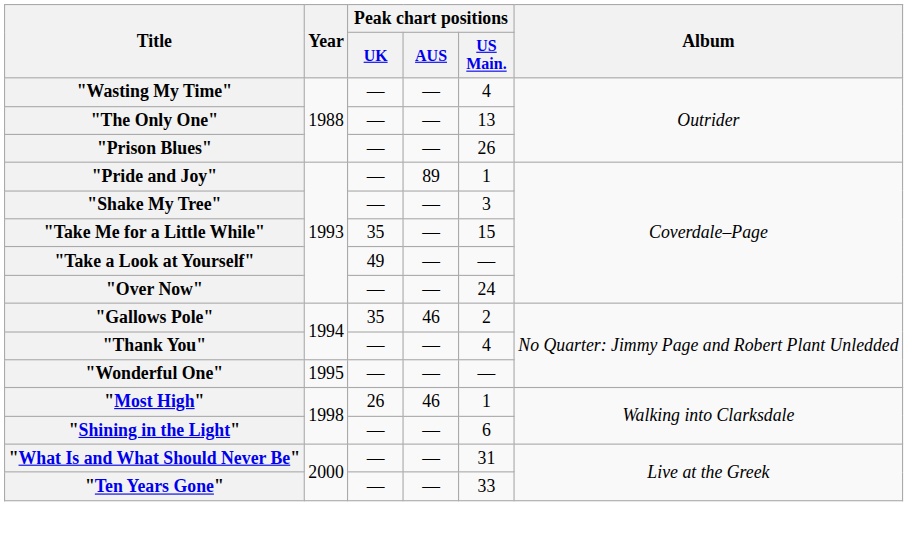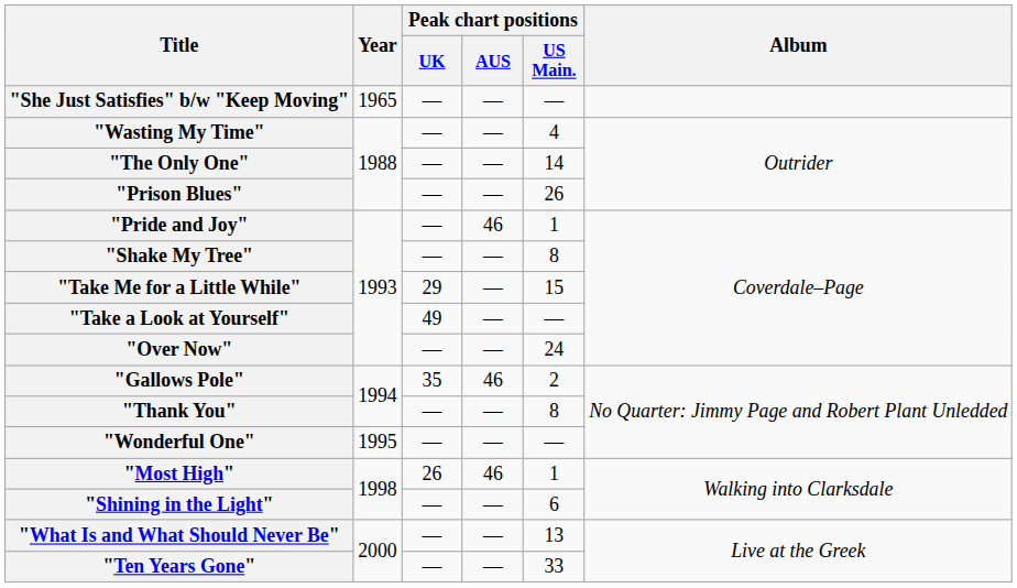 <table class="wikitable plainrowheaders" style="text-align:center;">
 <tr>
 <th scope="col" rowspan="2">Title</th>
 <th scope="col" rowspan="2">Year</th>
 <th scope="col" colspan="3">Peak chart positions</th>
 <th scope="col" rowspan="2">Album</th>
 </tr>
 <tr>
 <th scope="col" style="width:3em;font-size:90%;"><a href='#'>UK</a><br></th>
 <th scope="col" style="width:3em;font-size:90%;"><a href='#'>AUS</a><br></th>
 <th scope="col" style="width:3em;font-size:90%;"><a href='#'>US<br>Main.</a><br></th>
 </tr>
 <tr>
+<th scope="row">"She Just Satisfies" b/w "Keep Moving"</th>
+<td>1965</td>
+<td>—</td>
+<td>—</td>
+<td>—</td>
+<td></td>
+</tr>
+<tr>
 <th scope="row">"Wasting My Time"</th>
 <td rowspan="3">1988</td>
 <td>—</td>
 <td>—</td>
 <td>4</td>
 <td rowspan="3"><em>Outrider</em></td>
 </tr>
 <tr>
 <th scope="row">"The Only One"</th>
 <td>—</td>
 <td>—</td>
-<td>13</td>
+<td>14</td>
 </tr>
 <tr>
 <th scope="row">"Prison Blues"</th>
 <td>—</td>
 <td>—</td>
 <td>26</td>
 </tr>
 <tr>
 <th scope="row">"Pride and Joy"<br></th>
 <td rowspan="5">1993</td>
 <td>—</td>
-<td>89</td>
+<td>46</td>
 <td>1</td>
 <td rowspan="5"><em>Coverdale–Page</em></td>
 </tr>
 <tr>
 <th scope="row">"Shake My Tree"<br></th>
 <td>—</td>
 <td>—</td>
-<td>3</td>
+<td>8</td>
 </tr>
 <tr>
 <th scope="row">"Take Me for a Little While"<br></th>
-<td>35</td>
+<td>29</td>
 <td>—</td>
 <td>15</td>
 </tr>
 <tr>
 <th scope="row">"Take a Look at Yourself"<br></th>
 <td>49</td>
 <td>—</td>
 <td>—</td>
 </tr>
 <tr>
 <th scope="row">"Over Now"<br></th>
 <td>—</td>
 <td>—</td>
 <td>24</td>
 </tr>
 <tr>
 <th scope="row">"Gallows Pole" <br></th>
 <td rowspan="2">1994</td>
 <td>35</td>
 <td>46</td>
 <td>2</td>
 <td rowspan="3"><em>No Quarter: Jimmy Page and Robert Plant Unledded</em></td>
 </tr>
 <tr>
 <th scope="row">"Thank You" <br></th>
 <td>—</td>
 <td>—</td>
-<td>4</td>
+<td>8</td>
 </tr>
 <tr>
 <th scope="row">"Wonderful One" <br></th>
 <td>1995</td>
 <td>—</td>
 <td>—</td>
 <td>—</td>
 </tr>
 <tr>
 <th scope="row">"<a href='#'>Most High</a>"<br></th>
 <td rowspan="2">1998</td>
 <td>26</td>
 <td>46</td>
 <td>1</td>
 <td rowspan="2"><em>Walking into Clarksdale</em></td>
 </tr>
 <tr>
 <th scope="row">"<a href='#'>Shining in the Light</a>"<br></th>
 <td>—</td>
 <td>—</td>
 <td>6</td>
 </tr>
 <tr>
 <th scope="row">"<a href='#'>What Is and What Should Never Be</a>"<br></th>
 <td rowspan="2">2000</td>
 <td>—</td>
 <td>—</td>
-<td>31</td>
+<td>13</td>
 <td rowspan="2"><em>Live at the Greek</em></td>
 </tr>
 <tr>
 <th scope="row">"<a href='#'>Ten Years Gone</a>"<br></th>
 <td>—</td>
 <td>—</td>
 <td>33</td>
 </tr>
 </table>
